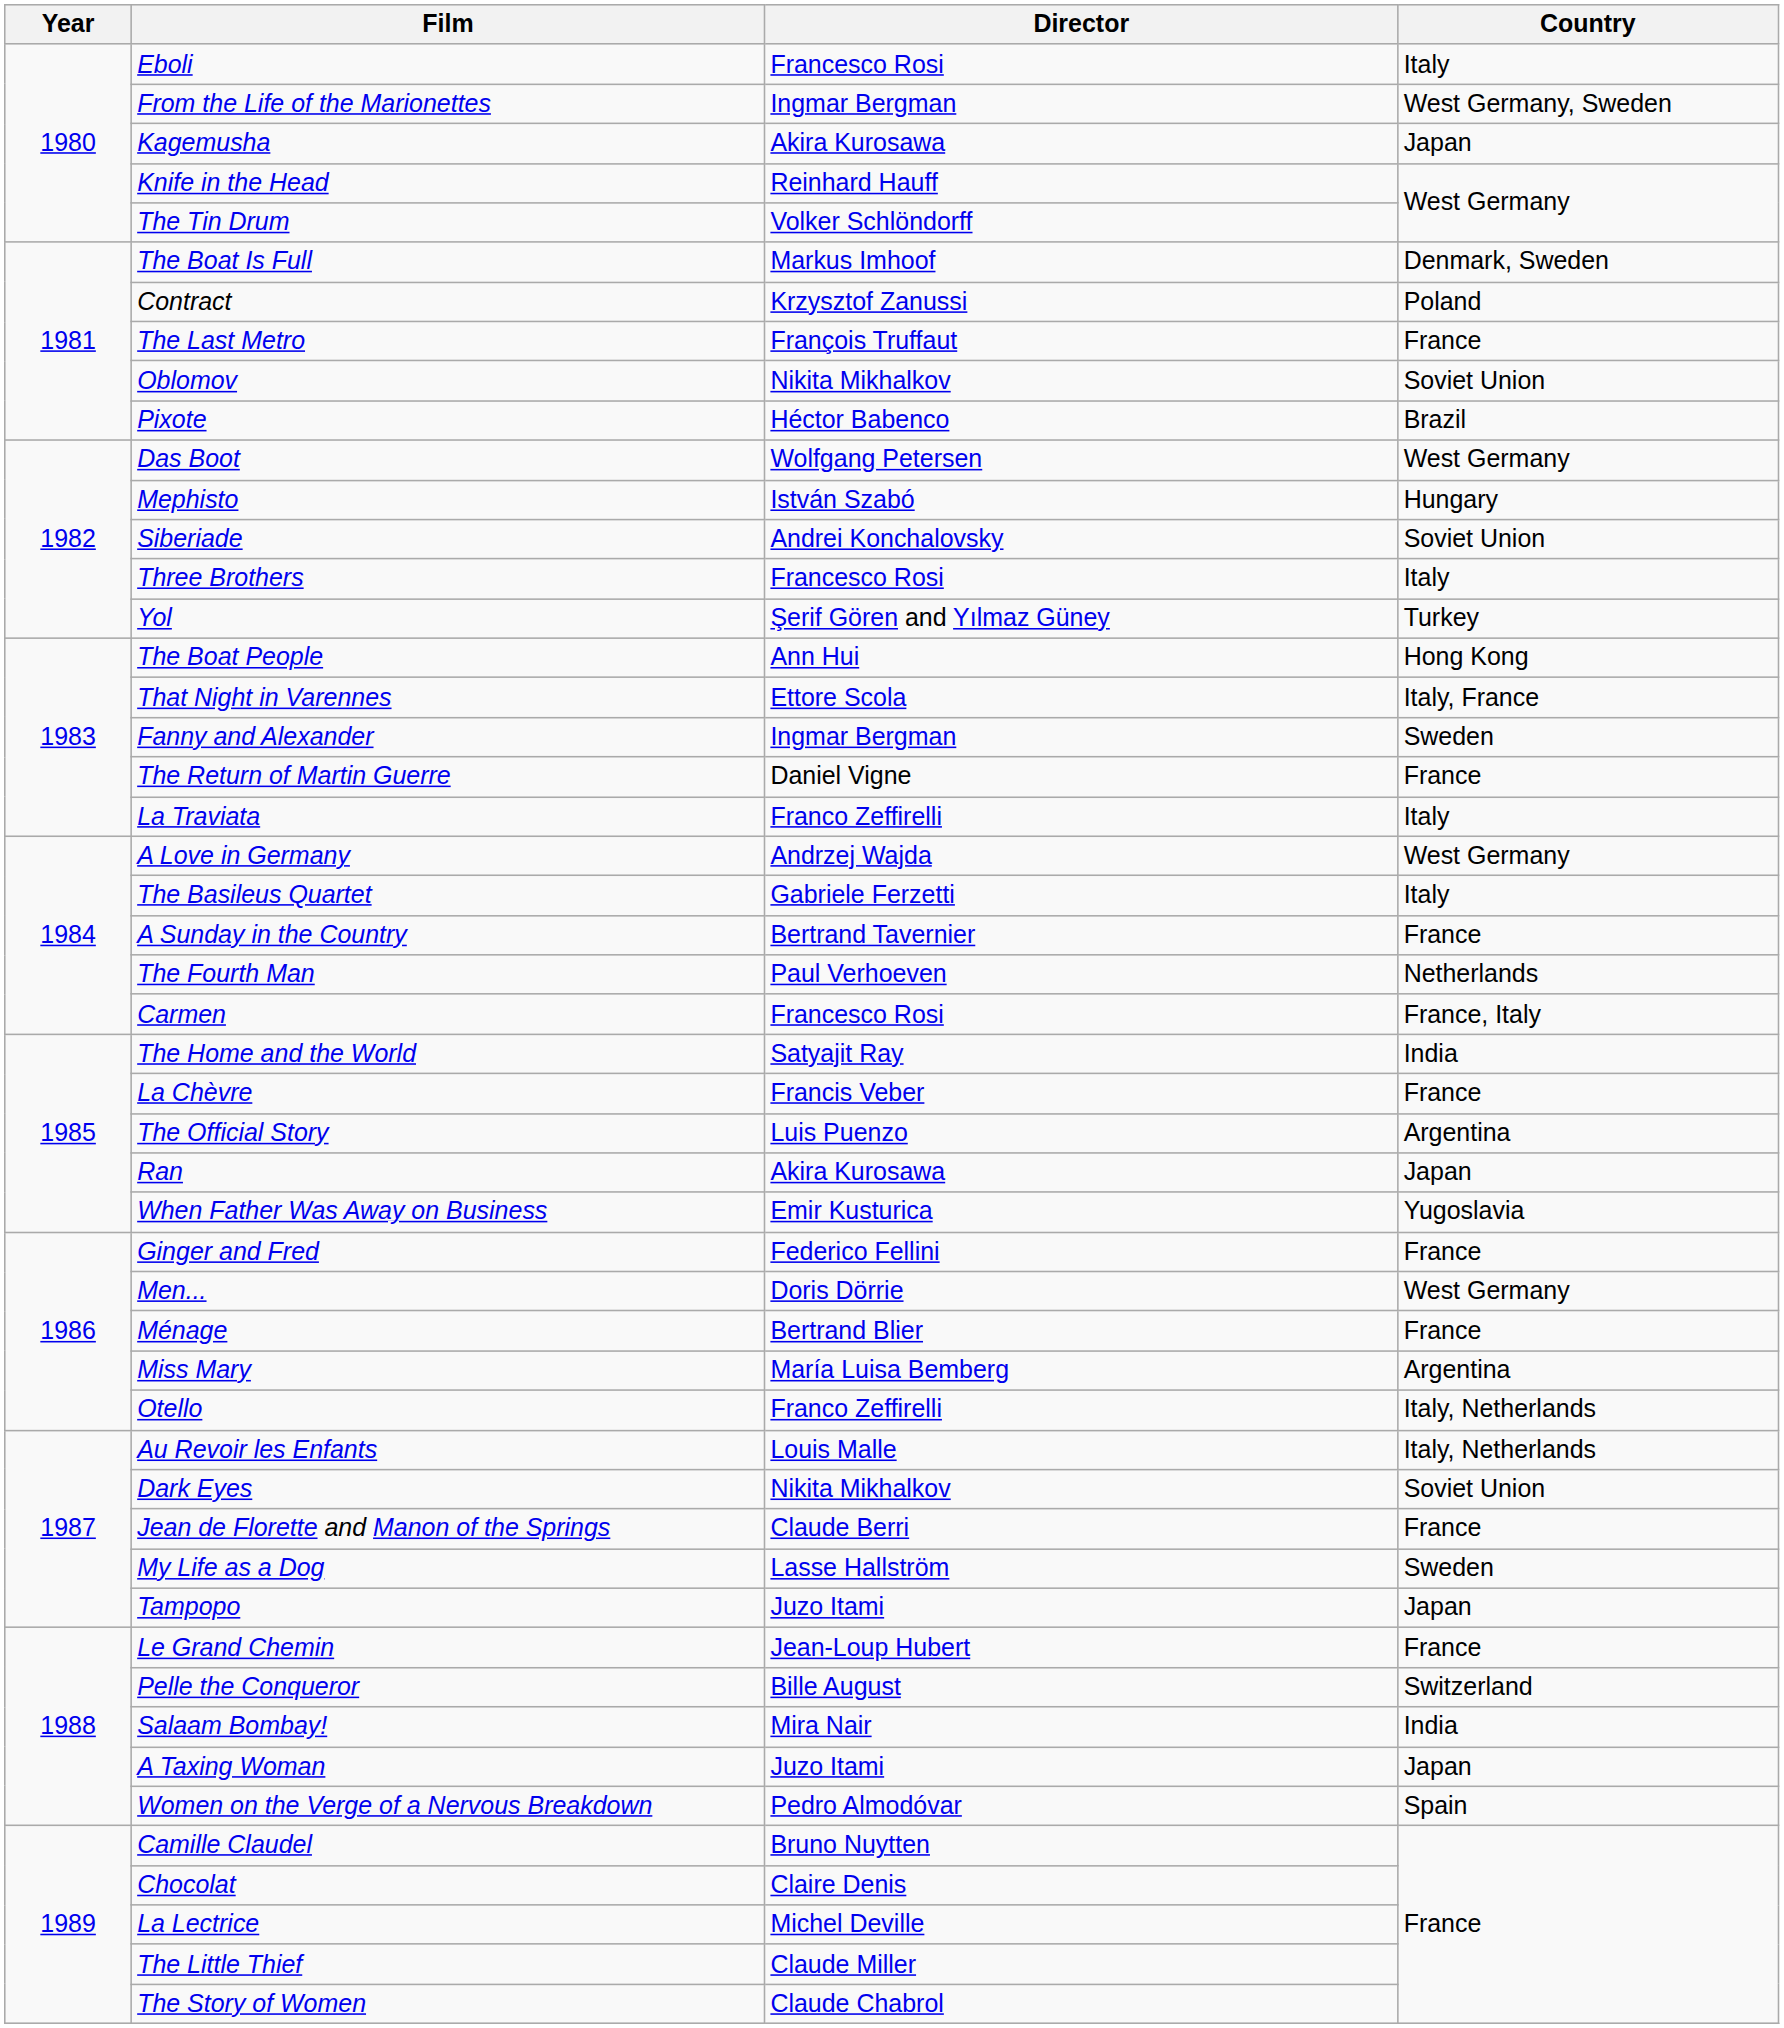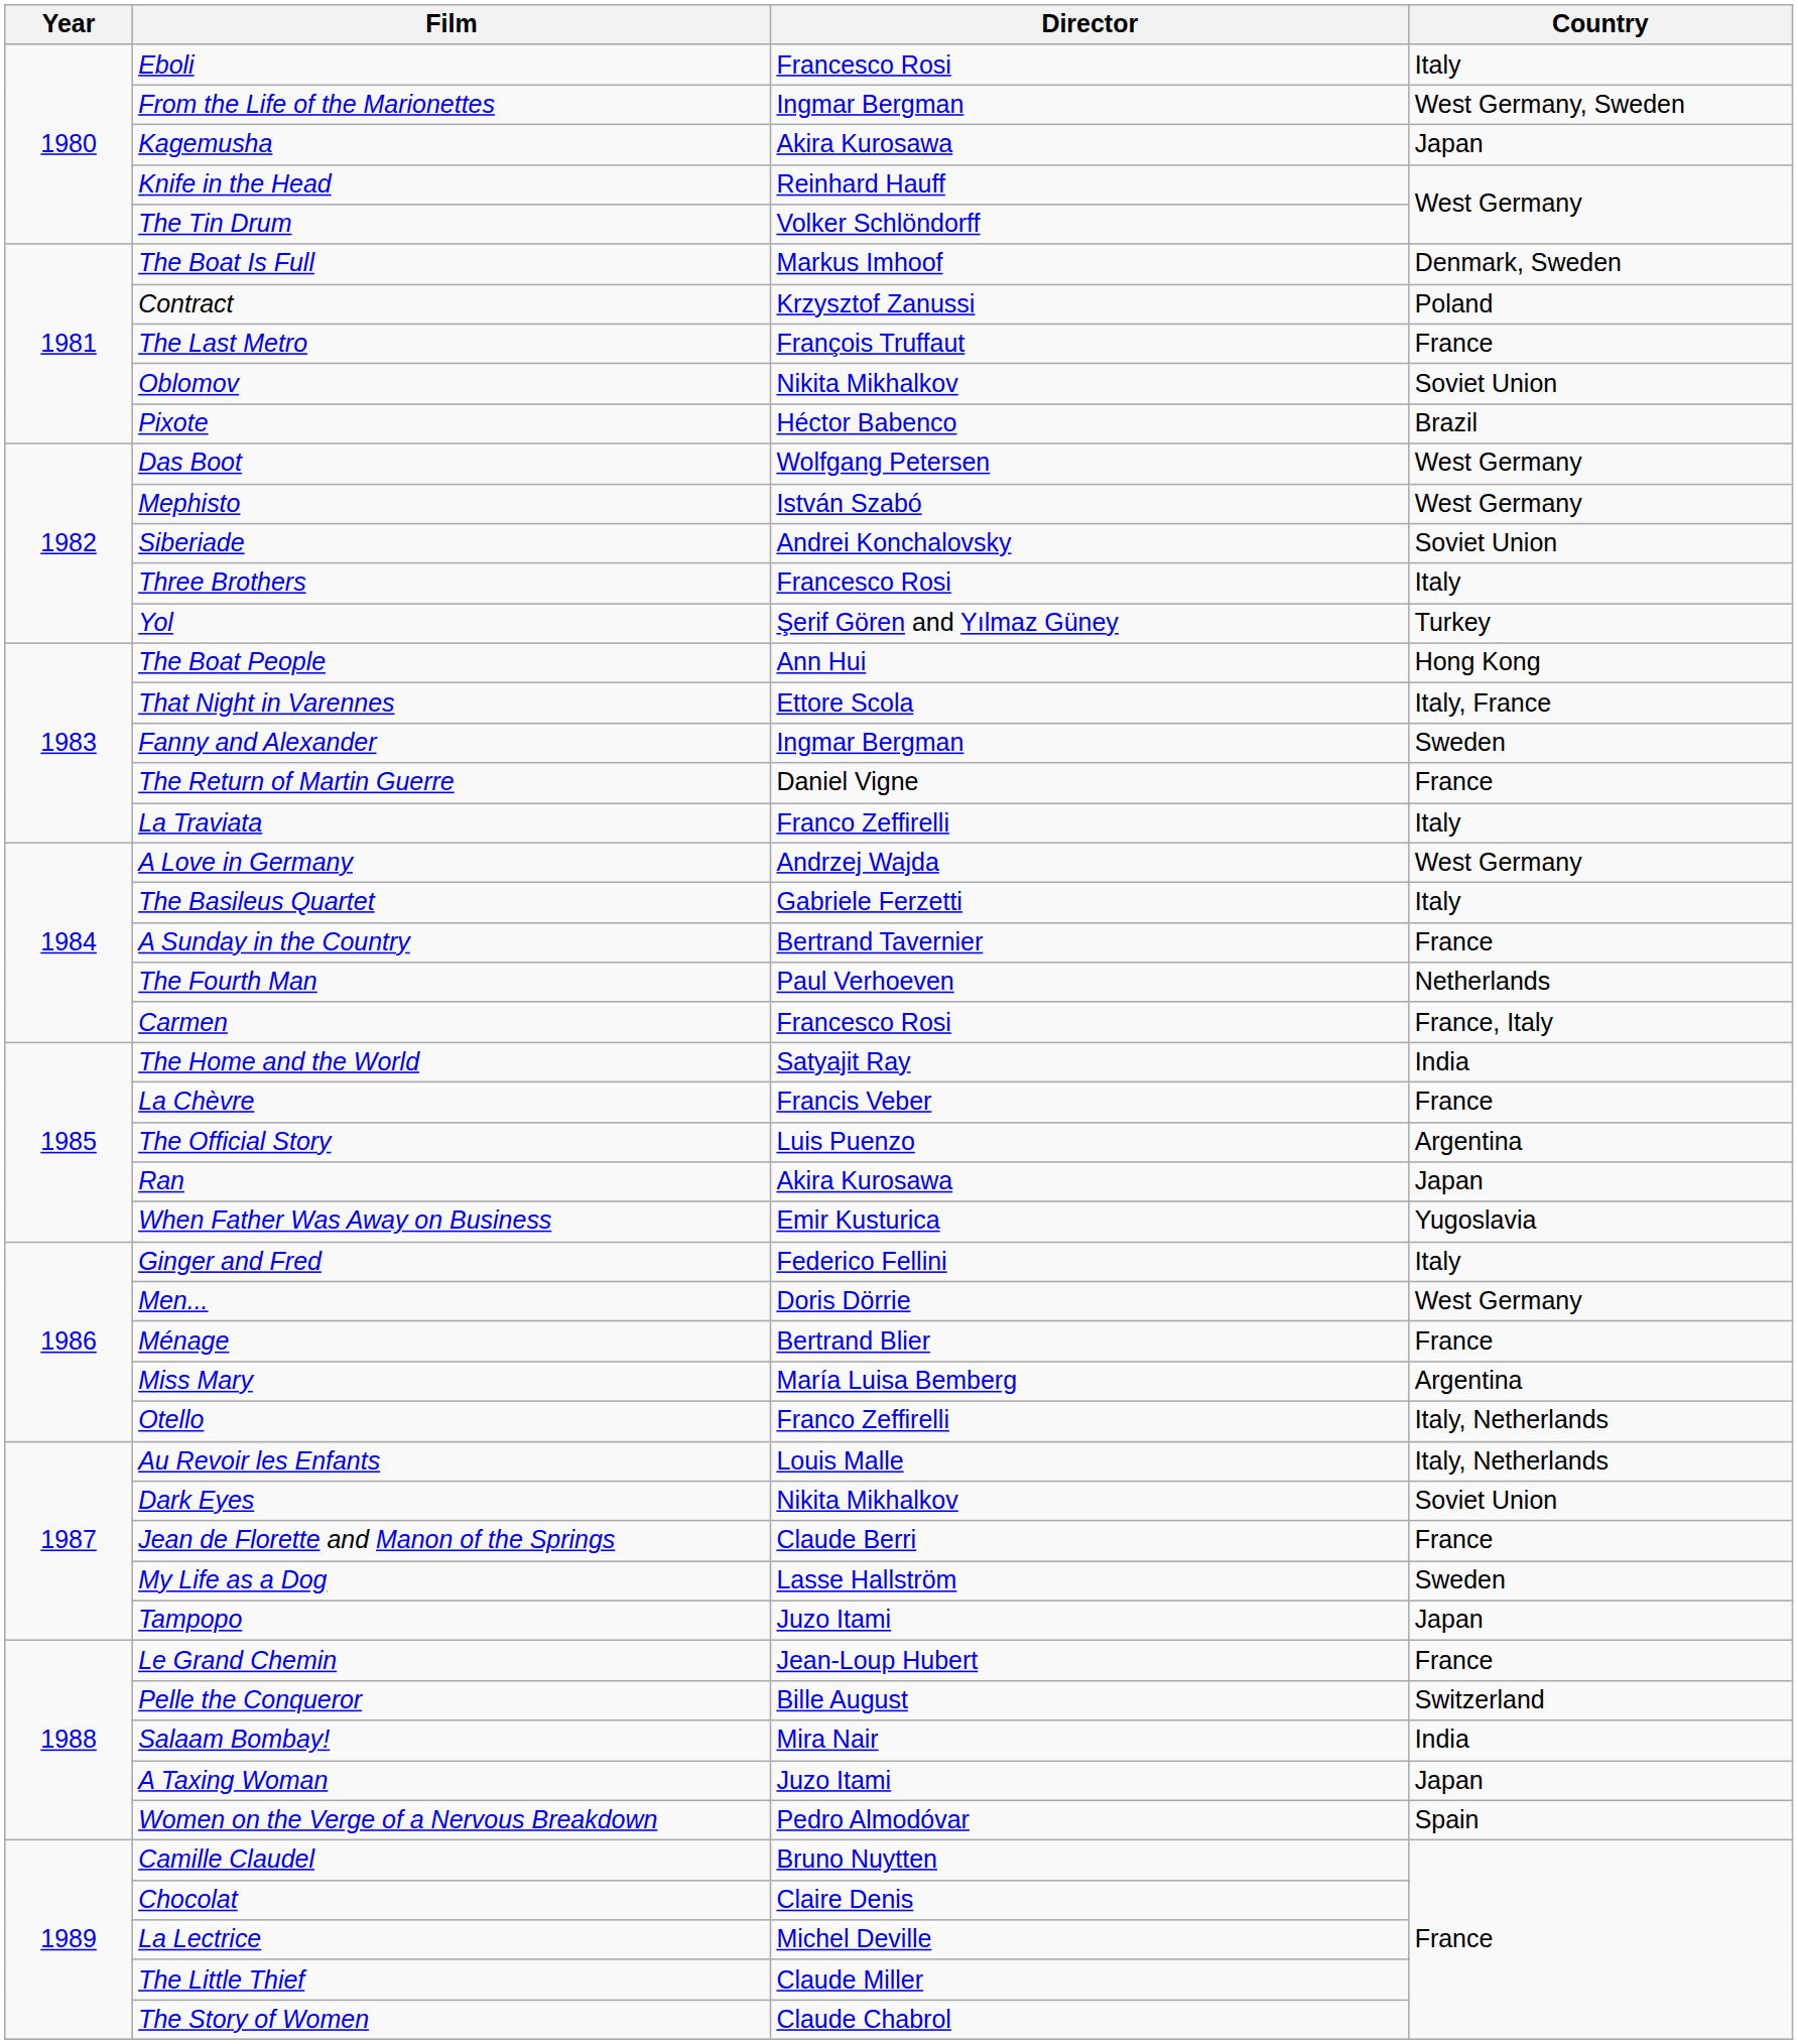 <table class="wikitable" width="90%">
 <tr>
 <th width=5%>Year</th>
 <th width=25%>Film</th>
 <th width=25%><strong>Director</strong></th>
 <th width=15%><strong>Country</strong></th>
 </tr>
 <tr>
 <td rowspan="5" style="text-align:center;"><a href='#'>1980</a></td>
 <td><em><a href='#'>Eboli</a></em></td>
 <td><a href='#'>Francesco Rosi</a></td>
 <td>Italy</td>
 </tr>
 <tr>
 <td><em><a href='#'>From the Life of the Marionettes</a></em></td>
 <td><a href='#'>Ingmar Bergman</a></td>
 <td>West Germany, Sweden</td>
 </tr>
 <tr>
 <td><em><a href='#'>Kagemusha</a></em></td>
 <td><a href='#'>Akira Kurosawa</a></td>
 <td>Japan</td>
 </tr>
 <tr>
 <td><em><a href='#'>Knife in the Head</a></em></td>
 <td><a href='#'>Reinhard Hauff</a></td>
 <td rowspan="2">West Germany</td>
 </tr>
 <tr>
 <td><em><a href='#'>The Tin Drum</a></em></td>
 <td><a href='#'>Volker Schlöndorff</a></td>
 </tr>
 <tr>
 <td rowspan="5" style="text-align:center;"><a href='#'>1981</a></td>
 <td><em><a href='#'>The Boat Is Full</a></em></td>
 <td><a href='#'>Markus Imhoof</a></td>
 <td>Denmark, Sweden</td>
 </tr>
 <tr>
 <td><em>Contract</em></td>
 <td><a href='#'>Krzysztof Zanussi</a></td>
 <td>Poland</td>
 </tr>
 <tr>
 <td><em><a href='#'>The Last Metro</a></em></td>
 <td><a href='#'>François Truffaut</a></td>
 <td>France</td>
 </tr>
 <tr>
 <td><em><a href='#'>Oblomov</a></em></td>
 <td><a href='#'>Nikita Mikhalkov</a></td>
 <td>Soviet Union</td>
 </tr>
 <tr>
 <td><em><a href='#'>Pixote</a></em></td>
 <td><a href='#'>Héctor Babenco</a></td>
 <td>Brazil</td>
 </tr>
 <tr>
 <td rowspan="5" style="text-align:center;"><a href='#'>1982</a></td>
 <td><em><a href='#'>Das Boot</a></em></td>
 <td><a href='#'>Wolfgang Petersen</a></td>
 <td>West Germany</td>
 </tr>
 <tr>
 <td><em><a href='#'>Mephisto</a></em></td>
 <td><a href='#'>István Szabó</a></td>
-<td>Hungary</td>
+<td>West Germany</td>
 </tr>
 <tr>
 <td><em><a href='#'>Siberiade</a></em></td>
 <td><a href='#'>Andrei Konchalovsky</a></td>
 <td>Soviet Union</td>
 </tr>
 <tr>
 <td><em><a href='#'>Three Brothers</a></em></td>
 <td><a href='#'>Francesco Rosi</a></td>
 <td>Italy</td>
 </tr>
 <tr>
 <td><em><a href='#'>Yol</a></em></td>
 <td><a href='#'>Şerif Gören</a> and <a href='#'>Yılmaz Güney</a></td>
 <td>Turkey</td>
 </tr>
 <tr>
 <td rowspan="5" style="text-align:center;"><a href='#'>1983</a></td>
 <td><em><a href='#'>The Boat People</a></em></td>
 <td><a href='#'>Ann Hui</a></td>
 <td>Hong Kong</td>
 </tr>
 <tr>
 <td><em><a href='#'>That Night in Varennes</a></em></td>
 <td><a href='#'>Ettore Scola</a></td>
 <td>Italy, France</td>
 </tr>
 <tr>
 <td><em><a href='#'>Fanny and Alexander</a></em></td>
 <td><a href='#'>Ingmar Bergman</a></td>
 <td>Sweden</td>
 </tr>
 <tr>
 <td><em><a href='#'>The Return of Martin Guerre</a></em></td>
 <td>Daniel Vigne</td>
 <td>France</td>
 </tr>
 <tr>
 <td><em><a href='#'>La Traviata</a></em></td>
 <td><a href='#'>Franco Zeffirelli</a></td>
 <td>Italy</td>
 </tr>
 <tr>
 <td rowspan="5" style="text-align:center;"><a href='#'>1984</a></td>
 <td><em><a href='#'>A Love in Germany</a></em></td>
 <td><a href='#'>Andrzej Wajda</a></td>
 <td>West Germany</td>
 </tr>
 <tr>
 <td><em><a href='#'>The Basileus Quartet</a></em></td>
 <td><a href='#'>Gabriele Ferzetti</a></td>
 <td>Italy</td>
 </tr>
 <tr>
 <td><em><a href='#'>A Sunday in the Country</a></em></td>
 <td><a href='#'>Bertrand Tavernier</a></td>
 <td>France</td>
 </tr>
 <tr>
 <td><em><a href='#'>The Fourth Man</a></em></td>
 <td><a href='#'>Paul Verhoeven</a></td>
 <td>Netherlands</td>
 </tr>
 <tr>
 <td><em><a href='#'>Carmen</a></em></td>
 <td><a href='#'>Francesco Rosi</a></td>
 <td>France, Italy</td>
 </tr>
 <tr>
 <td rowspan="5" style="text-align:center;"><a href='#'>1985</a></td>
 <td><em><a href='#'>The Home and the World</a></em></td>
 <td><a href='#'>Satyajit Ray</a></td>
 <td>India</td>
 </tr>
 <tr>
 <td><em><a href='#'>La Chèvre</a></em></td>
 <td><a href='#'>Francis Veber</a></td>
 <td>France</td>
 </tr>
 <tr>
 <td><em><a href='#'>The Official Story</a></em></td>
 <td><a href='#'>Luis Puenzo</a></td>
 <td>Argentina</td>
 </tr>
 <tr>
 <td><em><a href='#'>Ran</a></em></td>
 <td><a href='#'>Akira Kurosawa</a></td>
 <td>Japan</td>
 </tr>
 <tr>
 <td><em><a href='#'>When Father Was Away on Business</a></em></td>
 <td><a href='#'>Emir Kusturica</a></td>
 <td>Yugoslavia</td>
 </tr>
 <tr>
 <td rowspan="5" style="text-align:center;"><a href='#'>1986</a></td>
 <td><em><a href='#'>Ginger and Fred</a></em></td>
 <td><a href='#'>Federico Fellini</a></td>
-<td>France</td>
+<td>Italy</td>
 </tr>
 <tr>
 <td><em><a href='#'>Men...</a></em></td>
 <td><a href='#'>Doris Dörrie</a></td>
 <td>West Germany</td>
 </tr>
 <tr>
 <td><em><a href='#'>Ménage</a></em></td>
 <td><a href='#'>Bertrand Blier</a></td>
 <td>France</td>
 </tr>
 <tr>
 <td><em><a href='#'>Miss Mary</a></em></td>
 <td><a href='#'>María Luisa Bemberg</a></td>
 <td>Argentina</td>
 </tr>
 <tr>
 <td><em><a href='#'>Otello</a></em></td>
 <td><a href='#'>Franco Zeffirelli</a></td>
 <td>Italy, Netherlands</td>
 </tr>
 <tr>
 <td rowspan="5" style="text-align:center;"><a href='#'>1987</a></td>
 <td><em><a href='#'>Au Revoir les Enfants</a></em></td>
 <td><a href='#'>Louis Malle</a></td>
 <td>Italy, Netherlands</td>
 </tr>
 <tr>
 <td><em><a href='#'>Dark Eyes</a></em></td>
 <td><a href='#'>Nikita Mikhalkov</a></td>
 <td>Soviet Union</td>
 </tr>
 <tr>
 <td><em><a href='#'>Jean de Florette</a> and <a href='#'>Manon of the Springs</a></em></td>
 <td><a href='#'>Claude Berri</a></td>
 <td>France</td>
 </tr>
 <tr>
 <td><em><a href='#'>My Life as a Dog</a></em></td>
 <td><a href='#'>Lasse Hallström</a></td>
 <td>Sweden</td>
 </tr>
 <tr>
 <td><em><a href='#'>Tampopo</a></em></td>
 <td><a href='#'>Juzo Itami</a></td>
 <td>Japan</td>
 </tr>
 <tr>
 <td rowspan="5" style="text-align:center;"><a href='#'>1988</a></td>
 <td><em><a href='#'>Le Grand Chemin</a></em></td>
 <td><a href='#'>Jean-Loup Hubert</a></td>
 <td>France</td>
 </tr>
 <tr>
 <td><em><a href='#'>Pelle the Conqueror</a></em></td>
 <td><a href='#'>Bille August</a></td>
 <td>Switzerland</td>
 </tr>
 <tr>
 <td><em><a href='#'>Salaam Bombay!</a></em></td>
 <td><a href='#'>Mira Nair</a></td>
 <td>India</td>
 </tr>
 <tr>
 <td><em><a href='#'>A Taxing Woman</a></em></td>
 <td><a href='#'>Juzo Itami</a></td>
 <td>Japan</td>
 </tr>
 <tr>
 <td><em><a href='#'>Women on the Verge of a Nervous Breakdown</a></em></td>
 <td><a href='#'>Pedro Almodóvar</a></td>
 <td>Spain</td>
 </tr>
 <tr>
 <td rowspan="5" style="text-align:center;"><a href='#'>1989</a></td>
 <td><em><a href='#'>Camille Claudel</a></em></td>
 <td><a href='#'>Bruno Nuytten</a></td>
 <td rowspan="5">France</td>
 </tr>
 <tr>
 <td><em><a href='#'>Chocolat</a></em></td>
 <td><a href='#'>Claire Denis</a></td>
 </tr>
 <tr>
 <td><em><a href='#'>La Lectrice</a></em></td>
 <td><a href='#'>Michel Deville</a></td>
 </tr>
 <tr>
 <td><em><a href='#'>The Little Thief</a></em></td>
 <td><a href='#'>Claude Miller</a></td>
 </tr>
 <tr>
 <td><em><a href='#'>The Story of Women</a></em></td>
 <td><a href='#'>Claude Chabrol</a></td>
 </tr>
 <tr>
 </tr>
 </table>
